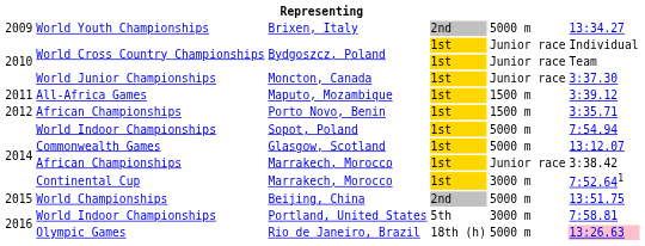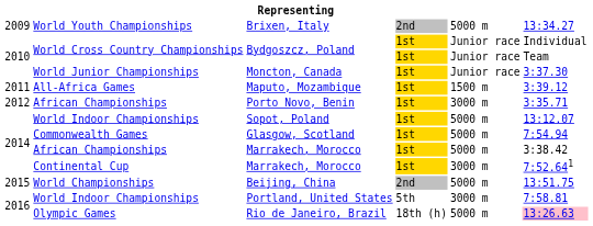 <table>
 <tr>
 <th colspan="6">Representing </th>
 </tr>
 <tr>
 <td>2009</td>
 <td><a href='#'>World Youth Championships</a></td>
 <td><a href='#'>Brixen, Italy</a></td>
 <td bgcolor=silver>2nd</td>
 <td>5000 m</td>
 <td><a href='#'>13:34.27</a></td>
 </tr>
 <tr>
 <td rowspan=3>2010</td>
 <td rowspan=2><a href='#'>World Cross Country Championships</a></td>
 <td rowspan=2><a href='#'>Bydgoszcz, Poland</a></td>
 <td bgcolor=gold>1st</td>
 <td>Junior race</td>
 <td>Individual</td>
 </tr>
 <tr>
 <td bgcolor=gold>1st</td>
 <td>Junior race</td>
 <td>Team</td>
 </tr>
 <tr>
 <td><a href='#'>World Junior Championships</a></td>
 <td><a href='#'>Moncton, Canada</a></td>
 <td bgcolor=gold>1st</td>
 <td>Junior race</td>
 <td><a href='#'>3:37.30</a></td>
 </tr>
 <tr>
 <td>2011</td>
 <td><a href='#'>All-Africa Games</a></td>
 <td><a href='#'>Maputo, Mozambique</a></td>
 <td bgcolor="gold">1st</td>
 <td>1500 m</td>
 <td><a href='#'>3:39.12</a></td>
 </tr>
 <tr>
 <td>2012</td>
 <td><a href='#'>African Championships</a></td>
 <td><a href='#'>Porto Novo, Benin</a></td>
 <td bgcolor="gold">1st</td>
-<td>1500 m</td>
+<td>3000 m</td>
 <td><a href='#'>3:35.71</a></td>
 </tr>
 <tr>
 <td rowspan=4>2014</td>
 <td><a href='#'>World Indoor Championships</a></td>
 <td><a href='#'>Sopot, Poland</a></td>
 <td bgcolor="gold">1st</td>
 <td>5000 m</td>
-<td><a href='#'>7:54.94</a></td>
+<td><a href='#'>13:12.07</a></td>
 </tr>
 <tr>
 <td><a href='#'>Commonwealth Games</a></td>
 <td><a href='#'>Glasgow, Scotland</a></td>
 <td bgcolor="gold">1st</td>
 <td>5000 m</td>
-<td><a href='#'>13:12.07</a></td>
+<td><a href='#'>7:54.94</a></td>
 </tr>
 <tr>
 <td><a href='#'>African Championships</a></td>
 <td><a href='#'>Marrakech, Morocco</a></td>
 <td bgcolor="gold">1st</td>
-<td>Junior race</td>
+<td>5000 m</td>
 <td>3:38.42</td>
 </tr>
 <tr>
 <td><a href='#'>Continental Cup</a></td>
 <td><a href='#'>Marrakech, Morocco</a></td>
 <td bgcolor="gold">1st</td>
 <td>3000 m</td>
 <td><a href='#'>7:52.64</a><sup>1</sup></td>
 </tr>
 <tr>
 <td>2015</td>
 <td><a href='#'>World Championships</a></td>
 <td><a href='#'>Beijing, China</a></td>
 <td bgcolor=silver>2nd</td>
 <td>5000 m</td>
 <td><a href='#'>13:51.75</a></td>
 </tr>
 <tr>
 <td rowspan=2>2016</td>
 <td><a href='#'>World Indoor Championships</a></td>
 <td><a href='#'>Portland, United States</a></td>
 <td>5th</td>
 <td>3000 m</td>
 <td><a href='#'>7:58.81</a></td>
 </tr>
 <tr>
 <td><a href='#'>Olympic Games</a></td>
 <td><a href='#'>Rio de Janeiro, Brazil</a></td>
 <td>18th (h)</td>
 <td>5000 m</td>
 <td style="background: pink;"><a href='#'>13:26.63</a></td>
 </tr>
 </table>
